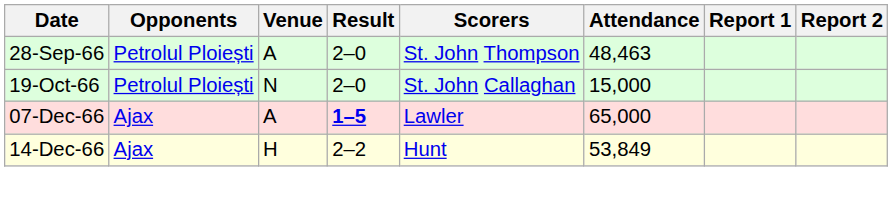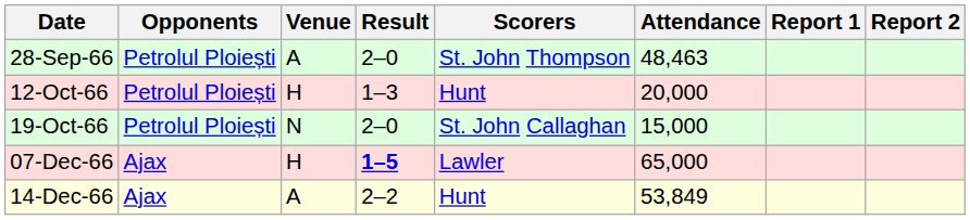 <table class=wikitable>
 <tr>
 <th>Date</th>
 <th>Opponents</th>
 <th>Venue</th>
 <th>Result</th>
 <th>Scorers</th>
 <th>Attendance</th>
 <th>Report 1</th>
 <th>Report 2</th>
 </tr>
 <tr bgcolor="#ddffdd">
 <td>28-Sep-66</td>
 <td><a href='#'>Petrolul Ploiești</a></td>
 <td>A</td>
 <td>2–0</td>
 <td><a href='#'>St. John</a>  <a href='#'>Thompson</a> </td>
 <td>48,463</td>
 <td></td>
 <td></td>
 </tr>
+<tr bgcolor="#ffdddd">
+<td>12-Oct-66</td>
+<td><a href='#'>Petrolul Ploiești</a></td>
+<td>H</td>
+<td>1–3</td>
+<td><a href='#'>Hunt</a> </td>
+<td>20,000</td>
+<td></td>
+<td></td>
+</tr>
 <tr bgcolor="#ddffdd">
 <td>19-Oct-66</td>
 <td><a href='#'>Petrolul Ploiești</a></td>
 <td>N</td>
 <td>2–0</td>
 <td><a href='#'>St. John</a>  <a href='#'>Callaghan</a> </td>
 <td>15,000</td>
 <td></td>
 <td></td>
 </tr>
 <tr bgcolor="#ffdddd">
 <td>07-Dec-66</td>
 <td><a href='#'>Ajax</a></td>
-<td>A</td>
+<td>H</td>
 <td><strong><a href='#'>1–5</a></strong></td>
 <td><a href='#'>Lawler</a> </td>
 <td>65,000</td>
 <td></td>
 <td></td>
 </tr>
 <tr bgcolor="#ffffdd">
 <td>14-Dec-66</td>
 <td><a href='#'>Ajax</a></td>
-<td>H</td>
+<td>A</td>
 <td>2–2</td>
 <td><a href='#'>Hunt</a> </td>
 <td>53,849</td>
 <td></td>
 <td></td>
 </tr>
 </table>
